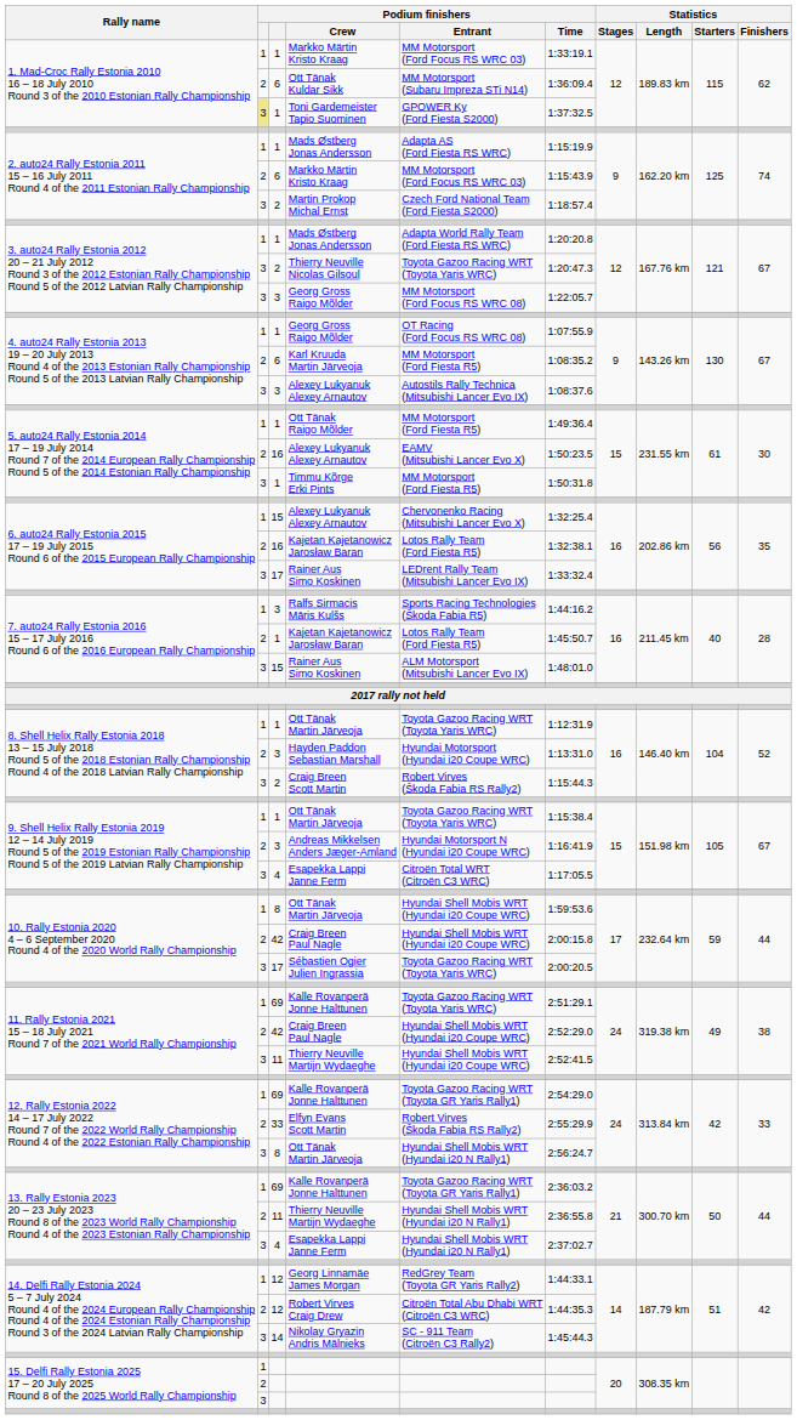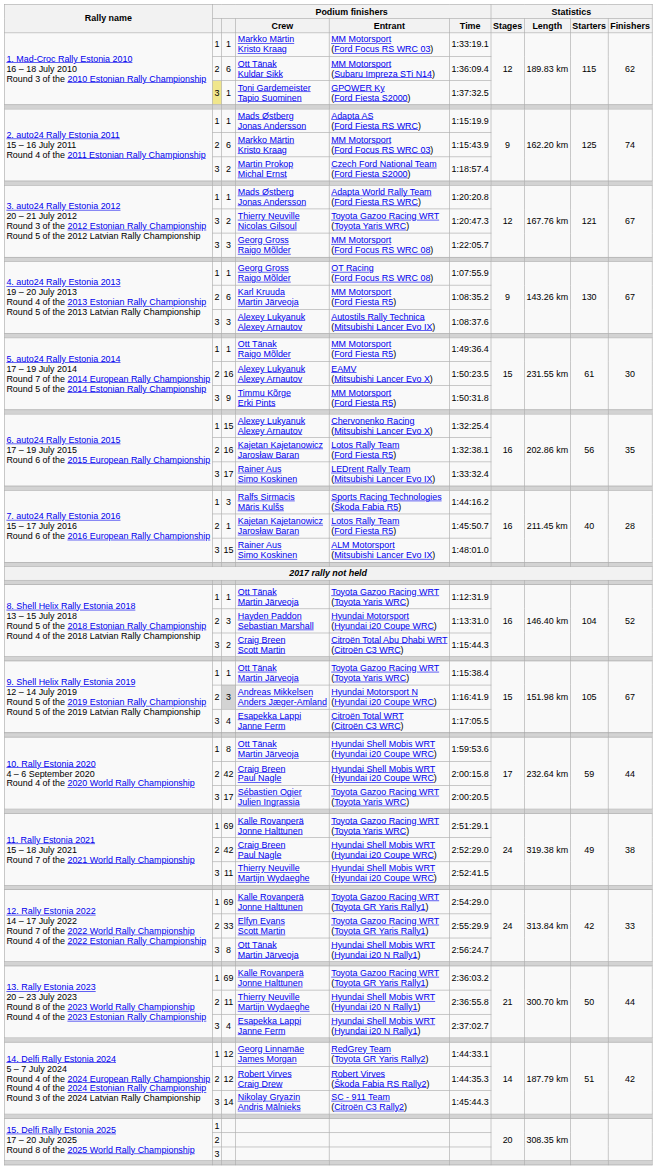 <table class="wikitable" width="80%" style="font-size:90%;">
 <tr>
 <th style="width:25em" rowspan=2>Rally name</th>
 <th colspan=5>Podium finishers</th>
 <th colspan=4>Statistics</th>
 </tr>
 <tr>
 <th></th>
 <th></th>
 <th>Crew</th>
 <th>Entrant</th>
 <th>Time</th>
 <th>Stages</th>
 <th>Length</th>
 <th>Starters</th>
 <th>Finishers</th>
 </tr>
 <tr>
 <td rowspan=3><a href='#'>1. Mad-Croc Rally Estonia 2010</a><br>16 – 18 July 2010<br>Round 3 of the <a href='#'>2010 Estonian Rally Championship</a></td>
 <td align=center>1</td>
 <td align=center>1</td>
 <td> <a href='#'>Markko Märtin</a><br> <a href='#'>Kristo Kraag</a></td>
 <td> <a href='#'>MM Motorsport</a><br> (<a href='#'>Ford Focus RS WRC 03</a>)</td>
 <td align=center>1:33:19.1</td>
 <td rowspan=3 align=center>12</td>
 <td rowspan=3 align=center>189.83 km</td>
 <td rowspan=3 align=center>115</td>
 <td rowspan=3 align=center>62</td>
 </tr>
 <tr>
 <td align=center>2</td>
 <td align=center>6</td>
 <td> <a href='#'>Ott Tänak</a><br> <a href='#'>Kuldar Sikk</a></td>
 <td> <a href='#'>MM Motorsport</a><br> (<a href='#'>Subaru Impreza STi N14</a>)</td>
 <td align=center>1:36:09.4</td>
 </tr>
 <tr>
 <td align=center style="background: khaki;">3</td>
 <td align=center>1</td>
 <td> <a href='#'>Toni Gardemeister</a><br> <a href='#'>Tapio Suominen</a></td>
 <td> <a href='#'>GPOWER Ky</a><br> (<a href='#'>Ford Fiesta S2000</a>)</td>
 <td align=center>1:37:32.5</td>
 </tr>
 <tr style="background:lightgrey;">
 <td></td>
 <td></td>
 <td></td>
 <td></td>
 <td></td>
 <td></td>
 <td></td>
 <td></td>
 <td></td>
 <td></td>
 </tr>
 <tr>
 <td rowspan=3><a href='#'>2. auto24 Rally Estonia 2011</a><br>15 – 16 July 2011<br>Round 4 of the <a href='#'>2011 Estonian Rally Championship</a></td>
 <td align=center>1</td>
 <td align=center>1</td>
 <td> <a href='#'>Mads Østberg</a><br> <a href='#'>Jonas Andersson</a></td>
 <td> <a href='#'>Adapta AS</a><br> (<a href='#'>Ford Fiesta RS WRC</a>)</td>
 <td align=center>1:15:19.9</td>
 <td rowspan=3 align=center>9</td>
 <td rowspan=3 align=center>162.20 km</td>
 <td rowspan=3 align=center>125</td>
 <td rowspan=3 align=center>74</td>
 </tr>
 <tr>
 <td align=center>2</td>
 <td align=center>6</td>
 <td> <a href='#'>Markko Märtin</a><br> <a href='#'>Kristo Kraag</a></td>
 <td> <a href='#'>MM Motorsport</a><br> (<a href='#'>Ford Focus RS WRC 03</a>)</td>
 <td align=center>1:15:43.9</td>
 </tr>
 <tr>
 <td align=center>3</td>
 <td align=center>2</td>
 <td> <a href='#'>Martin Prokop</a><br> <a href='#'>Michal Ernst</a></td>
 <td> <a href='#'>Czech Ford National Team</a><br> (<a href='#'>Ford Fiesta S2000</a>)</td>
 <td align=center>1:18:57.4</td>
 </tr>
 <tr style="background:lightgrey;">
 <td></td>
 <td></td>
 <td></td>
 <td></td>
 <td></td>
 <td></td>
 <td></td>
 <td></td>
 <td></td>
 <td></td>
 </tr>
 <tr>
 <td rowspan=3><a href='#'>3. auto24 Rally Estonia 2012</a><br>20 – 21 July 2012<br>Round 3 of the <a href='#'>2012 Estonian Rally Championship</a><br>Round 5 of the 2012 Latvian Rally Championship</td>
 <td align=center>1</td>
 <td align=center>1</td>
 <td> <a href='#'>Mads Østberg</a><br> <a href='#'>Jonas Andersson</a></td>
 <td> <a href='#'>Adapta World Rally Team</a><br> (<a href='#'>Ford Fiesta RS WRC</a>)</td>
 <td align=center>1:20:20.8</td>
 <td rowspan=3 align=center>12</td>
 <td rowspan=3 align=center>167.76 km</td>
 <td rowspan=3 align=center>121</td>
 <td rowspan=3 align=center>67</td>
 </tr>
 <tr>
 <td align=center>3</td>
 <td align=center>2</td>
 <td> <a href='#'>Thierry Neuville</a><br> <a href='#'>Nicolas Gilsoul</a></td>
 <td> <a href='#'>Toyota Gazoo Racing WRT</a><br> (<a href='#'>Toyota Yaris WRC</a>)</td>
 <td align=center>1:20:47.3</td>
 </tr>
 <tr>
 <td align=center>3</td>
 <td align=center>3</td>
 <td> <a href='#'>Georg Gross</a><br> <a href='#'>Raigo Mõlder</a></td>
 <td> <a href='#'>MM Motorsport</a><br> (<a href='#'>Ford Focus RS WRC 08</a>)</td>
 <td align=center>1:22:05.7</td>
 </tr>
 <tr style="background:lightgrey;">
 <td></td>
 <td></td>
 <td></td>
 <td></td>
 <td></td>
 <td></td>
 <td></td>
 <td></td>
 <td></td>
 <td></td>
 </tr>
 <tr>
 <td rowspan=3><a href='#'>4. auto24 Rally Estonia 2013</a><br>19 – 20 July 2013<br>Round 4 of the <a href='#'>2013 Estonian Rally Championship</a><br>Round 5 of the 2013 Latvian Rally Championship</td>
 <td align=center>1</td>
 <td align=center>1</td>
 <td> <a href='#'>Georg Gross</a><br> <a href='#'>Raigo Mõlder</a></td>
 <td> <a href='#'>OT Racing</a><br> (<a href='#'>Ford Focus RS WRC 08</a>)</td>
 <td align=center>1:07:55.9</td>
 <td rowspan=3 align=center>9</td>
 <td rowspan=3 align=center>143.26 km</td>
 <td rowspan=3 align=center>130</td>
 <td rowspan=3 align=center>67</td>
 </tr>
 <tr>
 <td align=center>2</td>
 <td align=center>6</td>
 <td> <a href='#'>Karl Kruuda</a><br> <a href='#'>Martin Järveoja</a></td>
 <td> <a href='#'>MM Motorsport</a><br> (<a href='#'>Ford Fiesta R5</a>)</td>
 <td align=center>1:08:35.2</td>
 </tr>
 <tr>
 <td align=center>3</td>
 <td align=center>3</td>
 <td> <a href='#'>Alexey Lukyanuk</a><br> <a href='#'>Alexey Arnautov</a></td>
 <td> <a href='#'>Autostils Rally Technica</a><br> (<a href='#'>Mitsubishi Lancer Evo IX</a>)</td>
 <td align=center>1:08:37.6</td>
 </tr>
 <tr style="background:lightgrey;">
 <td></td>
 <td></td>
 <td></td>
 <td></td>
 <td></td>
 <td></td>
 <td></td>
 <td></td>
 <td></td>
 <td></td>
 </tr>
 <tr>
 <td rowspan=3><a href='#'>5. auto24 Rally Estonia 2014</a><br>17 – 19 July 2014<br>Round 7 of the <a href='#'>2014 European Rally Championship</a><br>Round 5 of the <a href='#'>2014 Estonian Rally Championship</a></td>
 <td align=center>1</td>
 <td align=center>1</td>
 <td> <a href='#'>Ott Tänak</a><br> <a href='#'>Raigo Mõlder</a></td>
 <td> <a href='#'>MM Motorsport</a><br> (<a href='#'>Ford Fiesta R5</a>)</td>
 <td align=center>1:49:36.4</td>
 <td rowspan=3 align=center>15</td>
 <td rowspan=3 align=center>231.55 km</td>
 <td rowspan=3 align=center>61</td>
 <td rowspan=3 align=center>30</td>
 </tr>
 <tr>
 <td align=center>2</td>
 <td align=center>16</td>
 <td> <a href='#'>Alexey Lukyanuk</a><br> <a href='#'>Alexey Arnautov</a></td>
 <td> <a href='#'>EAMV</a><br> (<a href='#'>Mitsubishi Lancer Evo X</a>)</td>
 <td align=center>1:50:23.5</td>
 </tr>
 <tr>
 <td align=center>3</td>
-<td align=center>1</td>
+<td align=center>9</td>
 <td> <a href='#'>Timmu Kõrge</a><br> <a href='#'>Erki Pints</a></td>
 <td> <a href='#'>MM Motorsport</a><br> (<a href='#'>Ford Fiesta R5</a>)</td>
 <td align=center>1:50:31.8</td>
 </tr>
 <tr style="background:lightgrey;">
 <td></td>
 <td></td>
 <td></td>
 <td></td>
 <td></td>
 <td></td>
 <td></td>
 <td></td>
 <td></td>
 <td></td>
 </tr>
 <tr>
 <td rowspan=3 nowrap><a href='#'>6. auto24 Rally Estonia 2015</a><br>17 – 19 July 2015<br>Round 6 of the <a href='#'>2015 European Rally Championship</a></td>
 <td align=center>1</td>
 <td align=center>15</td>
 <td> <a href='#'>Alexey Lukyanuk</a><br> <a href='#'>Alexey Arnautov</a></td>
 <td> <a href='#'>Chervonenko Racing</a><br> (<a href='#'>Mitsubishi Lancer Evo X</a>)</td>
 <td align=center>1:32:25.4</td>
 <td rowspan=3 align=center>16</td>
 <td rowspan=3 align=center>202.86 km</td>
 <td rowspan=3 align=center>56</td>
 <td rowspan=3 align=center>35</td>
 </tr>
 <tr>
 <td align=center>2</td>
 <td align=center>16</td>
 <td nowrap> <a href='#'>Kajetan Kajetanowicz</a><br> <a href='#'>Jarosław Baran</a></td>
 <td> <a href='#'>Lotos Rally Team</a><br> (<a href='#'>Ford Fiesta R5</a>)</td>
 <td align=center>1:32:38.1</td>
 </tr>
 <tr>
 <td align=center>3</td>
 <td align=center>17</td>
 <td> <a href='#'>Rainer Aus</a><br> <a href='#'>Simo Koskinen</a></td>
 <td> <a href='#'>LEDrent Rally Team</a><br> (<a href='#'>Mitsubishi Lancer Evo IX</a>)</td>
 <td align=center>1:33:32.4</td>
 </tr>
 <tr style="background:lightgrey;">
 <td></td>
 <td></td>
 <td></td>
 <td></td>
 <td></td>
 <td></td>
 <td></td>
 <td></td>
 <td></td>
 <td></td>
 </tr>
 <tr>
 <td rowspan=3><a href='#'>7. auto24 Rally Estonia 2016</a><br>15 – 17 July 2016<br>Round 6 of the <a href='#'>2016 European Rally Championship</a></td>
 <td align=center>1</td>
 <td align=center>3</td>
 <td> <a href='#'>Ralfs Sirmacis</a><br> <a href='#'>Māris Kulšs</a></td>
 <td nowrap> <a href='#'>Sports Racing Technologies</a><br> (<a href='#'>Škoda Fabia R5</a>)</td>
 <td align=center>1:44:16.2</td>
 <td rowspan=3 align=center>16</td>
 <td rowspan=3 align=center>211.45 km</td>
 <td rowspan=3 align=center>40</td>
 <td rowspan=3 align=center>28</td>
 </tr>
 <tr>
 <td align=center>2</td>
 <td align=center>1</td>
 <td> <a href='#'>Kajetan Kajetanowicz</a><br> <a href='#'>Jarosław Baran</a></td>
 <td> <a href='#'>Lotos Rally Team</a><br> (<a href='#'>Ford Fiesta R5</a>)</td>
 <td align=center>1:45:50.7</td>
 </tr>
 <tr>
 <td align=center>3</td>
 <td align=center>15</td>
 <td> <a href='#'>Rainer Aus</a><br> <a href='#'>Simo Koskinen</a></td>
 <td> <a href='#'>ALM Motorsport</a><br> (<a href='#'>Mitsubishi Lancer Evo IX</a>)</td>
 <td align=center>1:48:01.0</td>
 </tr>
 <tr style="background:lightgrey;">
 <td></td>
 <td></td>
 <td></td>
 <td></td>
 <td></td>
 <td></td>
 <td></td>
 <td></td>
 <td></td>
 <td></td>
 </tr>
 <tr>
 <th colspan=10><em>2017 rally not held</em></th>
 </tr>
 <tr style="background:lightgrey;">
 <td></td>
 <td></td>
 <td></td>
 <td></td>
 <td></td>
 <td></td>
 <td></td>
 <td></td>
 <td></td>
 <td></td>
 </tr>
 <tr>
 <td rowspan=3><a href='#'>8. Shell Helix Rally Estonia 2018</a><br>13 – 15 July 2018<br>Round 5 of the <a href='#'>2018 Estonian Rally Championship</a><br>Round 4 of the 2018 Latvian Rally Championship</td>
 <td align=center>1</td>
 <td align=center>1</td>
 <td> <a href='#'>Ott Tänak</a><br> <a href='#'>Martin Järveoja</a></td>
 <td> <a href='#'>Toyota Gazoo Racing WRT</a><br> (<a href='#'>Toyota Yaris WRC</a>)</td>
 <td align=center>1:12:31.9</td>
 <td rowspan=3 align=center>16</td>
 <td rowspan=3 align=center>146.40 km</td>
 <td rowspan=3 align=center>104</td>
 <td rowspan=3 align=center>52</td>
 </tr>
 <tr>
 <td align=center>2</td>
 <td align=center>3</td>
 <td> <a href='#'>Hayden Paddon</a><br> <a href='#'>Sebastian Marshall</a></td>
 <td> <a href='#'>Hyundai Motorsport</a><br> (<a href='#'>Hyundai i20 Coupe WRC</a>)</td>
 <td align=center>1:13:31.0</td>
 </tr>
 <tr>
 <td align=center>3</td>
 <td align=center>2</td>
 <td> <a href='#'>Craig Breen</a><br> <a href='#'>Scott Martin</a></td>
-<td> <a href='#'>Robert Virves</a><br> (<a href='#'>Škoda Fabia RS Rally2</a>)</td>
+<td nowrap> <a href='#'>Citroën Total Abu Dhabi WRT</a><br> (<a href='#'>Citroën C3 WRC</a>)</td>
 <td align=center>1:15:44.3</td>
 </tr>
 <tr style="background:lightgrey;">
 <td></td>
 <td></td>
 <td></td>
 <td></td>
 <td></td>
 <td></td>
 <td></td>
 <td></td>
 <td></td>
 <td></td>
 </tr>
 <tr>
 <td rowspan=3 nowrap><a href='#'>9. Shell Helix Rally Estonia 2019</a><br>12 – 14 July 2019<br>Round 5 of the <a href='#'>2019 Estonian Rally Championship</a><br>Round 5 of the 2019 Latvian Rally Championship</td>
 <td align=center>1</td>
 <td align=center>1</td>
 <td> <a href='#'>Ott Tänak</a><br> <a href='#'>Martin Järveoja</a></td>
 <td> <a href='#'>Toyota Gazoo Racing WRT</a><br> (<a href='#'>Toyota Yaris WRC</a>)</td>
 <td align=center>1:15:38.4</td>
 <td rowspan=3 align=center>15</td>
 <td rowspan=3 align=center>151.98 km</td>
 <td rowspan=3 align=center>105</td>
 <td rowspan=3 align=center>67</td>
 </tr>
 <tr>
 <td align=center>2</td>
-<td align=center>3</td>
+<td align=center style="background: lightgrey;">3</td>
 <td nowrap> <a href='#'>Andreas Mikkelsen</a><br> <a href='#'>Anders Jæger-Amland</a></td>
 <td> <a href='#'>Hyundai Motorsport N</a><br> (<a href='#'>Hyundai i20 Coupe WRC</a>)</td>
 <td align=center>1:16:41.9</td>
 </tr>
 <tr>
 <td align=center>3</td>
 <td align=center>4</td>
 <td> <a href='#'>Esapekka Lappi</a><br> <a href='#'>Janne Ferm</a></td>
 <td nowrap> <a href='#'>Citroën Total WRT</a><br> (<a href='#'>Citroën C3 WRC</a>)</td>
 <td align=center>1:17:05.5</td>
 </tr>
 <tr>
 </tr>
 <tr style="background:lightgrey;">
 <td></td>
 <td></td>
 <td></td>
 <td></td>
 <td></td>
 <td></td>
 <td></td>
 <td></td>
 <td></td>
 <td></td>
 </tr>
 <tr>
 <td rowspan=3 nowrap><a href='#'>10. Rally Estonia 2020</a><br>4 – 6 September 2020<br>Round 4 of the <a href='#'>2020 World Rally Championship</a></td>
 <td align=center>1</td>
 <td align=center>8</td>
 <td> <a href='#'>Ott Tänak</a><br> <a href='#'>Martin Järveoja</a></td>
 <td> <a href='#'>Hyundai Shell Mobis WRT</a><br> (<a href='#'>Hyundai i20 Coupe WRC</a>)</td>
 <td align=center>1:59:53.6</td>
 <td rowspan=3 align=center>17</td>
 <td rowspan=3 align=center>232.64 km</td>
 <td rowspan=3 align=center>59</td>
 <td rowspan=3 align=center>44</td>
 </tr>
 <tr>
 <td align=center>2</td>
 <td align=center>42</td>
 <td> <a href='#'>Craig Breen</a><br> <a href='#'>Paul Nagle</a></td>
 <td> <a href='#'>Hyundai Shell Mobis WRT</a><br> (<a href='#'>Hyundai i20 Coupe WRC</a>)</td>
 <td align=center>2:00:15.8</td>
 </tr>
 <tr>
 <td align=center>3</td>
 <td align=center>17</td>
 <td> <a href='#'>Sébastien Ogier</a><br> <a href='#'>Julien Ingrassia</a></td>
 <td> <a href='#'>Toyota Gazoo Racing WRT</a><br> (<a href='#'>Toyota Yaris WRC</a>)</td>
 <td align=center>2:00:20.5</td>
 </tr>
 <tr style="background:lightgrey;">
 <td></td>
 <td></td>
 <td></td>
 <td></td>
 <td></td>
 <td></td>
 <td></td>
 <td></td>
 <td></td>
 <td></td>
 </tr>
 <tr>
 <td rowspan=3 nowrap><a href='#'>11. Rally Estonia 2021</a><br>15 – 18 July 2021<br>Round 7 of the <a href='#'>2021 World Rally Championship</a></td>
 <td align=center>1</td>
 <td align=center>69</td>
 <td> <a href='#'>Kalle Rovanperä</a><br> <a href='#'>Jonne Halttunen</a></td>
 <td> <a href='#'>Toyota Gazoo Racing WRT</a><br> (<a href='#'>Toyota Yaris WRC</a>)</td>
 <td align=center>2:51:29.1</td>
 <td rowspan=3 align=center>24</td>
 <td rowspan=3 align=center>319.38 km</td>
 <td rowspan=3 align=center>49</td>
 <td rowspan=3 align=center>38</td>
 </tr>
 <tr>
 <td align=center>2</td>
 <td align=center>42</td>
 <td> <a href='#'>Craig Breen</a><br> <a href='#'>Paul Nagle</a></td>
 <td> <a href='#'>Hyundai Shell Mobis WRT</a><br> (<a href='#'>Hyundai i20 Coupe WRC</a>)</td>
 <td align=center>2:52:29.0</td>
 </tr>
 <tr>
 <td align=center>3</td>
 <td align=center>11</td>
 <td> <a href='#'>Thierry Neuville</a><br> <a href='#'>Martijn Wydaeghe</a></td>
 <td> <a href='#'>Hyundai Shell Mobis WRT</a><br> (<a href='#'>Hyundai i20 Coupe WRC</a>)</td>
 <td align=center>2:52:41.5</td>
 </tr>
 <tr style="background:lightgrey;">
 <td></td>
 <td></td>
 <td></td>
 <td></td>
 <td></td>
 <td></td>
 <td></td>
 <td></td>
 <td></td>
 <td></td>
 </tr>
 <tr>
 <td rowspan=3 nowrap><a href='#'>12. Rally Estonia 2022</a><br>14 – 17 July 2022<br>Round 7 of the <a href='#'>2022 World Rally Championship</a><br>Round 4 of the <a href='#'>2022 Estonian Rally Championship</a></td>
 <td align=center>1</td>
 <td align=center>69</td>
 <td> <a href='#'>Kalle Rovanperä</a><br> <a href='#'>Jonne Halttunen</a></td>
 <td> <a href='#'>Toyota Gazoo Racing WRT</a><br> (<a href='#'>Toyota GR Yaris Rally1</a>)</td>
 <td align=center>2:54:29.0</td>
 <td rowspan=3 align=center>24</td>
 <td rowspan=3 align=center>313.84 km</td>
 <td rowspan=3 align=center>42</td>
 <td rowspan=3 align=center>33</td>
 </tr>
 <tr>
 <td align=center>2</td>
 <td align=center>33</td>
 <td> <a href='#'>Elfyn Evans</a><br> <a href='#'>Scott Martin</a></td>
-<td> <a href='#'>Robert Virves</a><br> (<a href='#'>Škoda Fabia RS Rally2</a>)</td>
+<td> <a href='#'>Toyota Gazoo Racing WRT</a><br> (<a href='#'>Toyota GR Yaris Rally1</a>)</td>
 <td align=center>2:55:29.9</td>
 </tr>
 <tr>
 <td align=center>3</td>
 <td align=center>8</td>
 <td> <a href='#'>Ott Tänak</a><br> <a href='#'>Martin Järveoja</a></td>
 <td> <a href='#'>Hyundai Shell Mobis WRT</a><br> (<a href='#'>Hyundai i20 N Rally1</a>)</td>
 <td align=center>2:56:24.7</td>
 </tr>
 <tr style="background:lightgrey;">
 <td></td>
 <td></td>
 <td></td>
 <td></td>
 <td></td>
 <td></td>
 <td></td>
 <td></td>
 <td></td>
 <td></td>
 </tr>
 <tr>
 <td rowspan=3 nowrap><a href='#'>13. Rally Estonia 2023</a><br>20 – 23 July 2023<br>Round 8 of the <a href='#'>2023 World Rally Championship</a><br>Round 4 of the <a href='#'>2023 Estonian Rally Championship</a></td>
 <td align=center>1</td>
 <td align=center>69</td>
 <td> <a href='#'>Kalle Rovanperä</a><br> <a href='#'>Jonne Halttunen</a></td>
 <td> <a href='#'>Toyota Gazoo Racing WRT</a><br> (<a href='#'>Toyota GR Yaris Rally1</a>)</td>
 <td align=center>2:36:03.2</td>
 <td rowspan=3 align=center>21</td>
 <td rowspan=3 align=center>300.70 km</td>
 <td rowspan=3 align=center>50</td>
 <td rowspan=3 align=center>44</td>
 </tr>
 <tr>
 <td align=center>2</td>
 <td align=center>11</td>
 <td> <a href='#'>Thierry Neuville</a><br> <a href='#'>Martijn Wydaeghe</a></td>
 <td> <a href='#'>Hyundai Shell Mobis WRT</a><br> (<a href='#'>Hyundai i20 N Rally1</a>)</td>
 <td align=center>2:36:55.8</td>
 </tr>
 <tr>
 <td align=center>3</td>
 <td align=center>4</td>
 <td> <a href='#'>Esapekka Lappi</a><br> <a href='#'>Janne Ferm</a></td>
 <td> <a href='#'>Hyundai Shell Mobis WRT</a><br> (<a href='#'>Hyundai i20 N Rally1</a>)</td>
 <td align=center>2:37:02.7</td>
 </tr>
 <tr style="background:lightgrey;">
 <td></td>
 <td></td>
 <td></td>
 <td></td>
 <td></td>
 <td></td>
 <td></td>
 <td></td>
 <td></td>
 <td></td>
 </tr>
 <tr>
 <td rowspan=3 nowrap><a href='#'>14. Delfi Rally Estonia 2024</a><br>5 – 7 July 2024<br>Round 4 of the <a href='#'>2024 European Rally Championship</a><br>Round 4 of the <a href='#'>2024 Estonian Rally Championship</a><br>Round 3 of the 2024 Latvian Rally Championship</td>
 <td align=center>1</td>
 <td align=center>12</td>
 <td> <a href='#'>Georg Linnamäe</a><br> <a href='#'>James Morgan</a></td>
 <td> <a href='#'>RedGrey Team</a><br> (<a href='#'>Toyota GR Yaris Rally2</a>)</td>
 <td align=center>1:44:33.1</td>
 <td rowspan=3 align=center>14</td>
 <td rowspan=3 align=center>187.79 km</td>
 <td rowspan=3 align=center>51</td>
 <td rowspan=3 align=center>42</td>
 </tr>
 <tr>
 <td align=center>2</td>
 <td align=center>12</td>
 <td> <a href='#'>Robert Virves</a><br> <a href='#'>Craig Drew</a></td>
-<td nowrap> <a href='#'>Citroën Total Abu Dhabi WRT</a><br> (<a href='#'>Citroën C3 WRC</a>)</td>
+<td> <a href='#'>Robert Virves</a><br> (<a href='#'>Škoda Fabia RS Rally2</a>)</td>
 <td align=center>1:44:35.3</td>
 </tr>
 <tr>
 <td align=center>3</td>
 <td align=center>14</td>
 <td> <a href='#'>Nikolay Gryazin</a><br> <a href='#'>Andris Mālnieks</a></td>
 <td> <a href='#'>SC - 911 Team</a><br> (<a href='#'>Citroën C3 Rally2</a>)</td>
 <td align=center>1:45:44.3</td>
 </tr>
 <tr style="background:lightgrey;">
 <td></td>
 <td></td>
 <td></td>
 <td></td>
 <td></td>
 <td></td>
 <td></td>
 <td></td>
 <td></td>
 <td></td>
 </tr>
 <tr>
 <td rowspan=3 nowrap><a href='#'>15. Delfi Rally Estonia 2025</a><br>17 – 20 July 2025<br>Round 8 of the <a href='#'>2025 World Rally Championship</a></td>
 <td align=center>1</td>
 <td align=center></td>
 <td> <br></td>
 <td> <br></td>
 <td align=center></td>
 <td rowspan=3 align=center>20</td>
 <td rowspan=3 align=center>308.35 km</td>
 <td rowspan=3 align=center></td>
 <td rowspan=3 align=center></td>
 </tr>
 <tr>
 <td align=center>2</td>
 <td align=center></td>
 <td> <br></td>
 <td> <br></td>
 <td align=center></td>
 </tr>
 <tr>
 <td align=center>3</td>
 <td align=center></td>
 <td> <br></td>
 <td> <br></td>
 <td align=center></td>
 </tr>
 <tr style="background:lightgrey;">
 <td></td>
 <td></td>
 <td></td>
 <td></td>
 <td></td>
 <td></td>
 <td></td>
 <td></td>
 <td></td>
 <td></td>
 </tr>
 </table>
